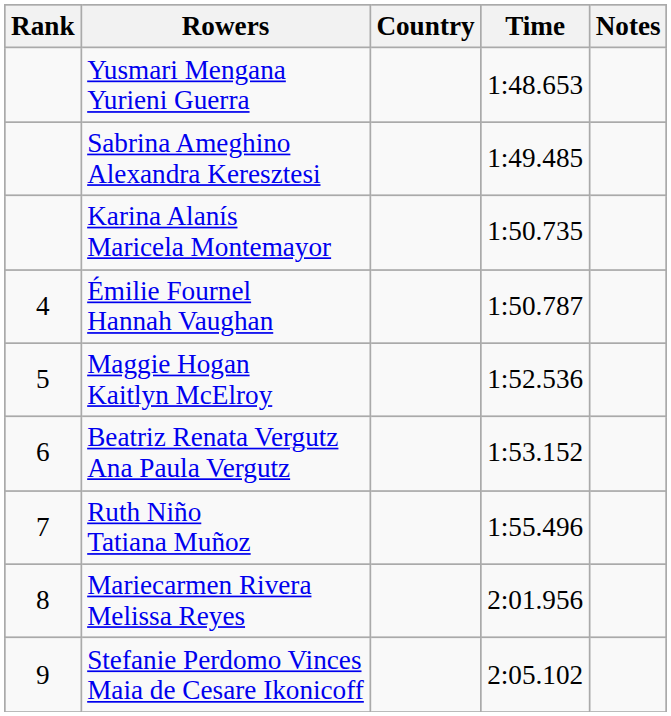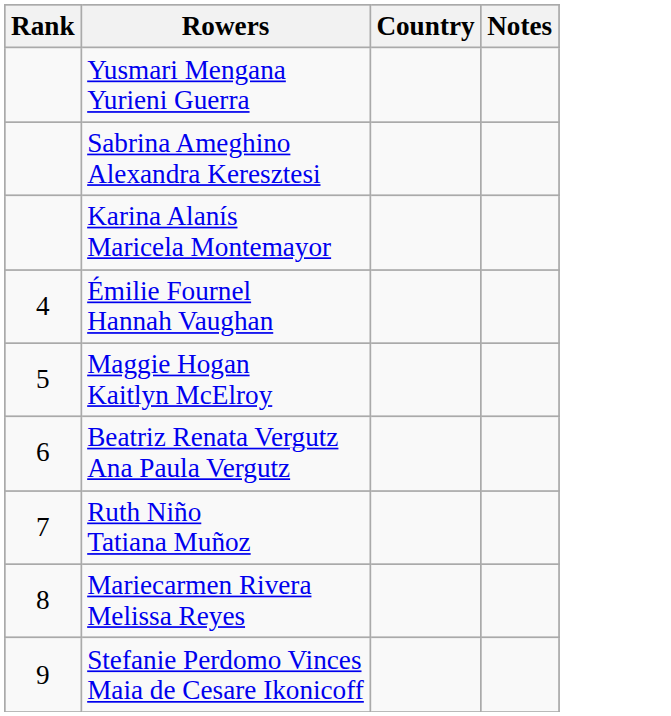 <table class="wikitable"  style="text-align:center">
 <tr>
 <th>Rank</th>
 <th>Rowers</th>
 <th>Country</th>
-<th>Time</th>
 <th>Notes</th>
 </tr>
 <tr>
 <td></td>
 <td align=left><a href='#'>Yusmari Mengana</a><br><a href='#'>Yurieni Guerra</a></td>
 <td align=left></td>
-<td>1:48.653</td>
 <td></td>
 </tr>
 <tr>
 <td></td>
 <td align=left><a href='#'>Sabrina Ameghino</a><br><a href='#'>Alexandra Keresztesi</a></td>
 <td align=left></td>
-<td>1:49.485</td>
 <td></td>
 </tr>
 <tr>
 <td></td>
 <td align=left><a href='#'>Karina Alanís</a><br><a href='#'>Maricela Montemayor</a></td>
 <td align=left></td>
-<td>1:50.735</td>
 <td></td>
 </tr>
 <tr>
 <td>4</td>
 <td align=left><a href='#'>Émilie Fournel</a><br><a href='#'>Hannah Vaughan</a></td>
 <td align=left></td>
-<td>1:50.787</td>
 <td></td>
 </tr>
 <tr>
 <td>5</td>
 <td align=left><a href='#'>Maggie Hogan</a><br><a href='#'>Kaitlyn McElroy</a></td>
 <td align=left></td>
-<td>1:52.536</td>
 <td></td>
 </tr>
 <tr>
 <td>6</td>
 <td align=left><a href='#'>Beatriz Renata Vergutz</a><br><a href='#'>Ana Paula Vergutz</a></td>
 <td align=left></td>
-<td>1:53.152</td>
 <td></td>
 </tr>
 <tr>
 <td>7</td>
 <td align=left><a href='#'>Ruth Niño</a><br><a href='#'>Tatiana Muñoz</a></td>
 <td align=left></td>
-<td>1:55.496</td>
 <td></td>
 </tr>
 <tr>
 <td>8</td>
 <td align=left><a href='#'>Mariecarmen Rivera</a><br><a href='#'>Melissa Reyes</a></td>
 <td align=left></td>
-<td>2:01.956</td>
 <td></td>
 </tr>
 <tr>
 <td>9</td>
 <td align=left><a href='#'>Stefanie Perdomo Vinces</a><br><a href='#'>Maia de Cesare Ikonicoff</a></td>
 <td align=left></td>
-<td>2:05.102</td>
 <td></td>
 </tr>
 </table>
